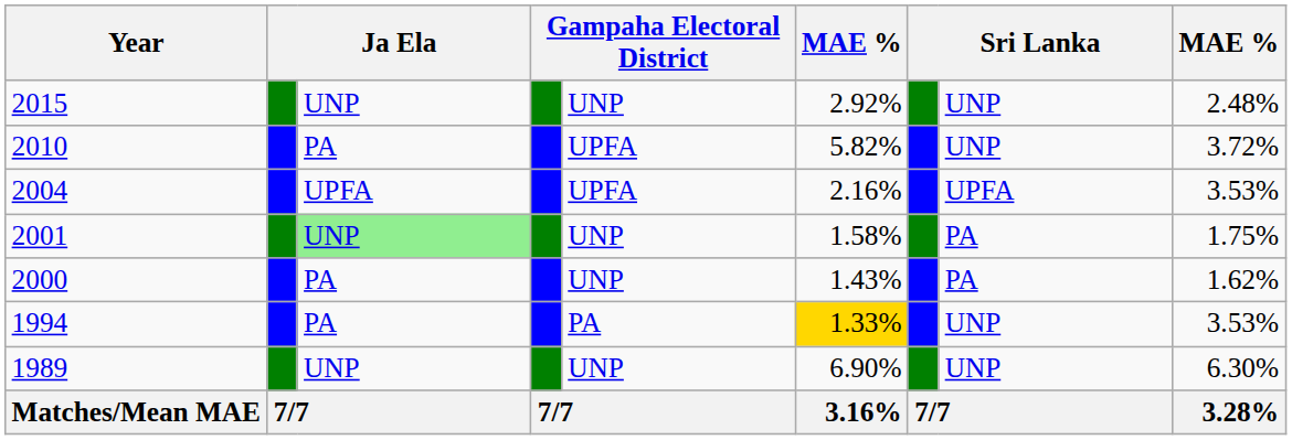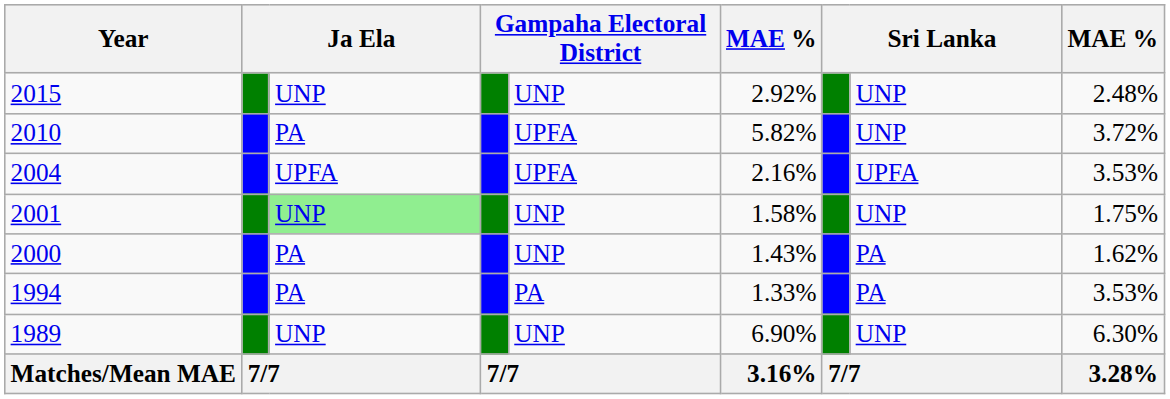 <table class="wikitable">
 <tr>
 <th>Year</th>
 <th colspan="2" width="144px">Ja Ela</th>
 <th colspan="2" width="144px"><a href='#'>Gampaha Electoral District</a></th>
 <th><a href='#'>MAE</a> %</th>
 <th colspan="2" width="144px">Sri Lanka</th>
 <th>MAE %</th>
 </tr>
 <tr>
 <td><a href='#'>2015</a></td>
 <td style="background-color:green;" width="10px"></td>
 <td style="text-align:left;"><a href='#'>UNP</a></td>
 <td style="background-color:green;" width="10px"></td>
 <td style="text-align:left;"><a href='#'>UNP</a></td>
 <td style="text-align:right;">2.92%</td>
 <td style="background-color:green;" width="10px"></td>
 <td style="text-align:left;"><a href='#'>UNP</a></td>
 <td style="text-align:right;">2.48%</td>
 </tr>
 <tr>
 <td><a href='#'>2010</a></td>
 <td style="background-color:blue;" width="10px"></td>
 <td style="text-align:left;"><a href='#'>PA</a></td>
 <td style="background-color:blue;" width="10px"></td>
 <td style="text-align:left;"><a href='#'>UPFA</a></td>
 <td style="text-align:right;">5.82%</td>
 <td style="background-color:blue;" width="10px"></td>
 <td style="text-align:left;"><a href='#'>UNP</a></td>
 <td style="text-align:right;">3.72%</td>
 </tr>
 <tr>
 <td><a href='#'>2004</a></td>
 <td style="background-color:blue;" width="10px"></td>
 <td style="text-align:left;"><a href='#'>UPFA</a></td>
 <td style="background-color:blue;" width="10px"></td>
 <td style="text-align:left;"><a href='#'>UPFA</a></td>
 <td style="text-align:right;">2.16%</td>
 <td style="background-color:blue;" width="10px"></td>
 <td style="text-align:left;"><a href='#'>UPFA</a></td>
 <td style="text-align:right;">3.53%</td>
 </tr>
 <tr>
 <td><a href='#'>2001</a></td>
 <td style="background-color:green;" width="10px"></td>
 <td style="background: lightgreen; text-align:left;"><a href='#'>UNP</a></td>
 <td style="background-color:green;" width="10px"></td>
 <td style="text-align:left;"><a href='#'>UNP</a></td>
 <td style="text-align:right;">1.58%</td>
 <td style="background-color:green;" width="10px"></td>
-<td style="text-align:left;"><a href='#'>PA</a></td>
+<td style="text-align:left;"><a href='#'>UNP</a></td>
 <td style="text-align:right;">1.75%</td>
 </tr>
 <tr>
 <td><a href='#'>2000</a></td>
 <td style="background-color:blue;" width="10px"></td>
 <td style="text-align:left;"><a href='#'>PA</a></td>
 <td style="background-color:blue;" width="10px"></td>
 <td style="text-align:left;"><a href='#'>UNP</a></td>
 <td style="text-align:right;">1.43%</td>
 <td style="background-color:blue;" width="10px"></td>
 <td style="text-align:left;"><a href='#'>PA</a></td>
 <td style="text-align:right;">1.62%</td>
 </tr>
 <tr>
 <td><a href='#'>1994</a></td>
 <td style="background-color:blue;" width="10px"></td>
 <td style="text-align:left;"><a href='#'>PA</a></td>
 <td style="background-color:blue;" width="10px"></td>
 <td style="text-align:left;"><a href='#'>PA</a></td>
-<td style="background: gold; text-align:right;">1.33%</td>
+<td style="text-align:right;">1.33%</td>
 <td style="background-color:blue;" width="10px"></td>
-<td style="text-align:left;"><a href='#'>UNP</a></td>
+<td style="text-align:left;"><a href='#'>PA</a></td>
 <td style="text-align:right;">3.53%</td>
 </tr>
 <tr>
 <td><a href='#'>1989</a></td>
 <td style="background-color:green;" width="10px"></td>
 <td style="text-align:left;"><a href='#'>UNP</a></td>
 <td style="background-color:green;" width="10px"></td>
 <td style="text-align:left;"><a href='#'>UNP</a></td>
 <td style="text-align:right;">6.90%</td>
 <td style="background-color:green;" width="10px"></td>
 <td style="text-align:left;"><a href='#'>UNP</a></td>
 <td style="text-align:right;">6.30%</td>
 </tr>
 <tr>
 <th>Matches/Mean MAE</th>
 <th style="text-align:left;"colspan="2" width="144px">7/7</th>
 <th style="text-align:left;"colspan="2" width="144px">7/7</th>
 <th style="text-align:right;">3.16%</th>
 <th style="text-align:left;"colspan="2" width="144px">7/7</th>
 <th style="text-align:right;">3.28%</th>
 </tr>
 </table>
